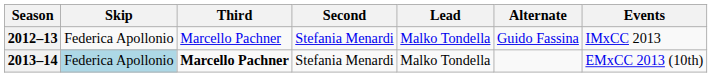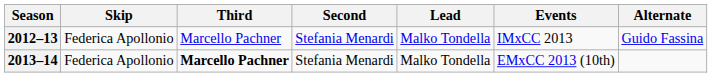 <table class="wikitable">
 <tr>
 <th scope="col">Season</th>
 <th scope="col">Skip</th>
 <th scope="col">Third</th>
 <th scope="col">Second</th>
 <th scope="col">Lead</th>
+<th scope="col">Events</th>
 <th scope="col">Alternate</th>
-<th scope="col">Events</th>
 </tr>
 <tr>
 <th scope="row">2012–13</th>
 <td>Federica Apollonio</td>
 <td><a href='#'>Marcello Pachner</a></td>
 <td><a href='#'>Stefania Menardi</a></td>
 <td><a href='#'>Malko Tondella</a></td>
+<td><a href='#'>IMxCC</a> 2013 </td>
 <td><a href='#'>Guido Fassina</a></td>
-<td><a href='#'>IMxCC</a> 2013 </td>
 </tr>
 <tr>
 <th scope="row">2013–14</th>
-<td style="background: lightblue;">Federica Apollonio</td>
+<td>Federica Apollonio</td>
 <td><strong>Marcello Pachner</strong></td>
 <td>Stefania Menardi</td>
 <td>Malko Tondella</td>
+<td><a href='#'>EMxCC 2013</a> (10th)</td>
 <td></td>
-<td><a href='#'>EMxCC 2013</a> (10th)</td>
 </tr>
 </table>
